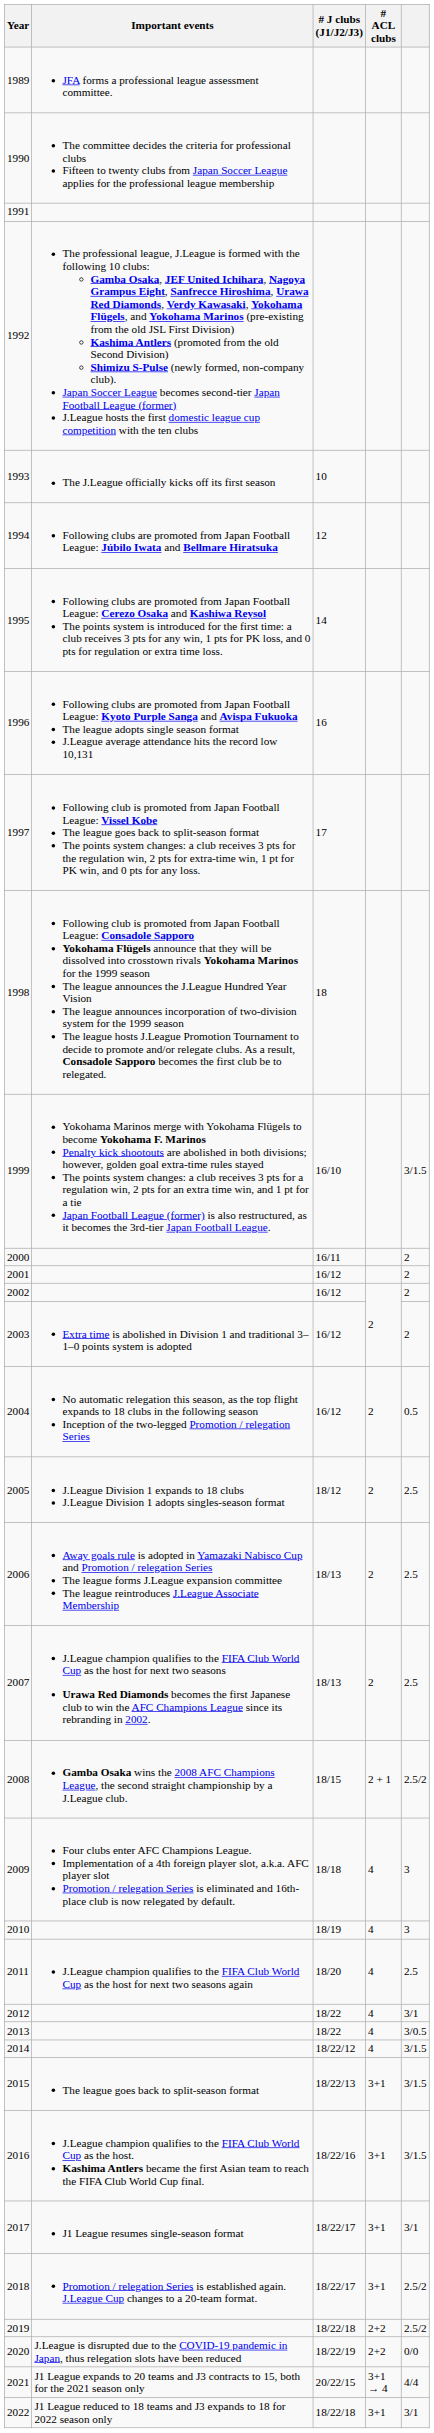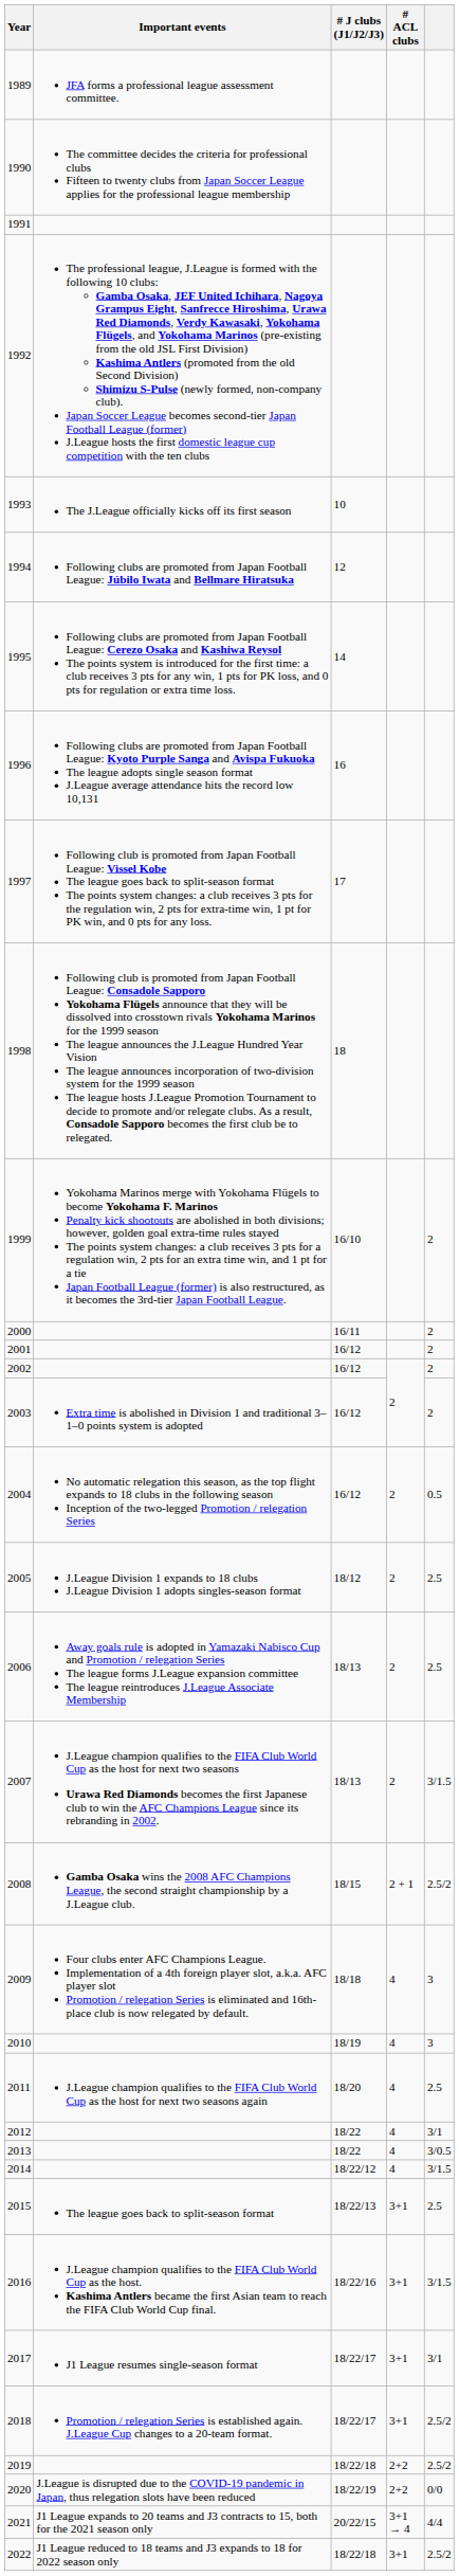 <table class="wikitable">
 <tr>
 <th>Year</th>
 <th>Important events</th>
 <th># J clubs<br>(J1/J2/J3)</th>
 <th># ACL clubs</th>
 <th></th>
 </tr>
 <tr>
 <td>1989</td>
 <td><br><ul><li><a href='#'>JFA</a> forms a professional league assessment committee.</li></ul></td>
 <td></td>
 <td></td>
 <td></td>
 </tr>
 <tr>
 <td>1990</td>
 <td><br><ul><li>The committee decides the criteria for professional clubs</li><li>Fifteen to twenty clubs from <a href='#'>Japan Soccer League</a> applies for the professional league membership</li></ul></td>
 <td></td>
 <td></td>
 <td></td>
 </tr>
 <tr>
 <td>1991</td>
 <td></td>
 <td></td>
 <td></td>
 <td></td>
 </tr>
 <tr>
 <td>1992</td>
 <td><br><ul><li>The professional league, J.League is formed with the following 10 clubs:<ul><li><strong><a href='#'>Gamba Osaka</a></strong>, <strong><a href='#'>JEF United Ichihara</a></strong>, <strong><a href='#'>Nagoya Grampus Eight</a></strong>, <strong><a href='#'>Sanfrecce Hiroshima</a></strong>, <strong><a href='#'>Urawa Red Diamonds</a></strong>, <strong><a href='#'>Verdy Kawasaki</a></strong>, <strong><a href='#'>Yokohama Flügels</a></strong>, and <strong><a href='#'>Yokohama Marinos</a></strong> (pre-existing from the old JSL First Division)</li><li><strong><a href='#'>Kashima Antlers</a></strong> (promoted from the old Second Division)</li><li><strong><a href='#'>Shimizu S-Pulse</a></strong> (newly formed, non-company club).</li></ul></li><li><a href='#'>Japan Soccer League</a> becomes second-tier <a href='#'>Japan Football League (former)</a></li><li>J.League hosts the first <a href='#'>domestic league cup competition</a> with the ten clubs</li></ul></td>
 <td></td>
 <td></td>
 <td></td>
 </tr>
 <tr>
 <td>1993</td>
 <td><br><ul><li>The J.League officially kicks off its first season</li></ul></td>
 <td>10</td>
 <td></td>
 <td></td>
 </tr>
 <tr>
 <td>1994</td>
 <td><br><ul><li>Following clubs are promoted from Japan Football League: <strong><a href='#'>Júbilo Iwata</a></strong> and <strong><a href='#'>Bellmare Hiratsuka</a></strong></li></ul></td>
 <td>12</td>
 <td></td>
 <td></td>
 </tr>
 <tr>
 <td>1995</td>
 <td><br><ul><li>Following clubs are promoted from Japan Football League: <strong><a href='#'>Cerezo Osaka</a></strong> and <strong><a href='#'>Kashiwa Reysol</a></strong></li><li>The points system is introduced for the first time: a club receives 3 pts for any win, 1 pts for PK loss, and 0 pts for regulation or extra time loss.</li></ul></td>
 <td>14</td>
 <td></td>
 <td></td>
 </tr>
 <tr>
 <td>1996</td>
 <td><br><ul><li>Following clubs are promoted from Japan Football League: <strong><a href='#'>Kyoto Purple Sanga</a></strong> and <strong><a href='#'>Avispa Fukuoka</a></strong></li><li>The league adopts single season format</li><li>J.League average attendance hits the record low 10,131</li></ul></td>
 <td>16</td>
 <td></td>
 <td></td>
 </tr>
 <tr>
 <td>1997</td>
 <td><br><ul><li>Following club is promoted from Japan Football League: <strong><a href='#'>Vissel Kobe</a></strong></li><li>The league goes back to split-season format</li><li>The points system changes: a club receives 3 pts for the regulation win, 2 pts for extra-time win, 1 pt for PK win, and 0 pts for any loss.</li></ul></td>
 <td>17</td>
 <td></td>
 <td></td>
 </tr>
 <tr>
 <td>1998</td>
 <td><br><ul><li>Following club is promoted from Japan Football League: <strong><a href='#'>Consadole Sapporo</a></strong></li><li><strong>Yokohama Flügels</strong> announce that they will be dissolved into crosstown rivals <strong>Yokohama Marinos</strong> for the 1999 season</li><li>The league announces the J.League Hundred Year Vision</li><li>The league announces incorporation of two-division system for the 1999 season</li><li>The league hosts J.League Promotion Tournament to decide to promote and/or relegate clubs.  As a result, <strong>Consadole Sapporo</strong> becomes the first club be to relegated.</li></ul></td>
 <td>18</td>
 <td></td>
 <td></td>
 </tr>
 <tr>
 <td>1999</td>
 <td><br><ul><li>Yokohama Marinos merge with Yokohama Flügels to become <strong>Yokohama F. Marinos</strong></li><li><a href='#'>Penalty kick shootouts</a> are abolished in both divisions; however, golden goal extra-time rules  stayed</li><li>The points system changes: a club receives 3 pts for a regulation win, 2 pts for an extra time win, and 1 pt for a tie</li><li><a href='#'>Japan Football League (former)</a> is also restructured, as it becomes the 3rd-tier <a href='#'>Japan Football League</a>.</li></ul></td>
 <td>16/10</td>
 <td></td>
-<td>3/1.5</td>
+<td>2</td>
 </tr>
 <tr>
 <td>2000</td>
 <td></td>
 <td>16/11</td>
 <td></td>
 <td>2</td>
 </tr>
 <tr>
 <td>2001</td>
 <td></td>
 <td>16/12</td>
 <td></td>
 <td>2</td>
 </tr>
 <tr>
 <td>2002</td>
 <td></td>
 <td>16/12</td>
 <td rowspan="2">2</td>
 <td>2</td>
 </tr>
 <tr>
 <td>2003</td>
 <td><br><ul><li><a href='#'>Extra time</a> is abolished in Division 1 and traditional 3–1–0 points system is adopted</li></ul></td>
 <td>16/12</td>
 <td>2</td>
 </tr>
 <tr>
 <td>2004</td>
 <td><br><ul><li>No automatic relegation this season, as the top flight expands to 18 clubs in the following season</li><li>Inception of the two-legged <a href='#'>Promotion / relegation Series</a></li></ul></td>
 <td>16/12</td>
 <td>2</td>
 <td>0.5</td>
 </tr>
 <tr>
 <td>2005</td>
 <td><br><ul><li>J.League Division 1 expands to 18 clubs</li><li>J.League Division 1 adopts singles-season format</li></ul></td>
 <td>18/12</td>
 <td>2</td>
 <td>2.5</td>
 </tr>
 <tr>
 <td>2006</td>
 <td><br><ul><li><a href='#'>Away goals rule</a> is adopted in <a href='#'>Yamazaki Nabisco Cup</a> and <a href='#'>Promotion / relegation Series</a></li><li>The league forms J.League expansion committee</li><li>The league reintroduces <a href='#'>J.League Associate Membership</a></li></ul></td>
 <td>18/13</td>
 <td>2</td>
 <td>2.5</td>
 </tr>
 <tr>
 <td>2007</td>
 <td><br><ul><li>J.League champion qualifies to the <a href='#'>FIFA Club World Cup</a> as the host for next two seasons</li></ul><ul><li><strong>Urawa Red Diamonds</strong> becomes the first Japanese club to win the <a href='#'>AFC Champions League</a> since its rebranding in <a href='#'>2002</a>.</li></ul></td>
 <td>18/13</td>
 <td>2</td>
-<td>2.5</td>
+<td>3/1.5</td>
 </tr>
 <tr>
 <td>2008</td>
 <td><br><ul><li><strong>Gamba Osaka</strong> wins the <a href='#'>2008 AFC Champions League</a>, the second straight championship by a J.League club.</li></ul></td>
 <td>18/15</td>
 <td>2 + 1</td>
 <td>2.5/2</td>
 </tr>
 <tr>
 <td>2009</td>
 <td><br><ul><li>Four clubs enter AFC Champions League.</li><li>Implementation of a 4th foreign player slot, a.k.a. AFC player slot</li><li><a href='#'>Promotion / relegation Series</a> is eliminated and 16th-place club is now relegated by default.</li></ul></td>
 <td>18/18</td>
 <td>4</td>
 <td>3</td>
 </tr>
 <tr>
 <td>2010</td>
 <td></td>
 <td>18/19</td>
 <td>4</td>
 <td>3</td>
 </tr>
 <tr>
 <td>2011</td>
 <td><br><ul><li>J.League champion qualifies to the <a href='#'>FIFA Club World Cup</a> as the host for next two seasons again</li></ul></td>
 <td>18/20</td>
 <td>4</td>
 <td>2.5</td>
 </tr>
 <tr>
 <td>2012</td>
 <td></td>
 <td>18/22</td>
 <td>4</td>
 <td>3/1</td>
 </tr>
 <tr>
 <td>2013</td>
 <td></td>
 <td>18/22</td>
 <td>4</td>
 <td>3/0.5</td>
 </tr>
 <tr>
 <td>2014</td>
 <td></td>
 <td>18/22/12</td>
 <td>4</td>
 <td>3/1.5</td>
 </tr>
 <tr>
 <td>2015</td>
 <td><br><ul><li>The league goes back to split-season format</li></ul></td>
 <td>18/22/13</td>
 <td>3+1</td>
-<td>3/1.5</td>
+<td>2.5</td>
 </tr>
 <tr>
 <td>2016</td>
 <td><br><ul><li>J.League champion qualifies to the <a href='#'>FIFA Club World Cup</a> as the host.</li><li><strong>Kashima Antlers</strong> became the first Asian team to reach the FIFA Club World Cup final.</li></ul></td>
 <td>18/22/16</td>
 <td>3+1</td>
 <td>3/1.5</td>
 </tr>
 <tr>
 <td>2017</td>
 <td><br><ul><li>J1 League resumes single-season format</li></ul></td>
 <td>18/22/17</td>
 <td>3+1</td>
 <td>3/1</td>
 </tr>
 <tr>
 <td>2018</td>
 <td><br><ul><li><a href='#'>Promotion / relegation Series</a> is established again. <a href='#'>J.League Cup</a> changes to a 20-team format.</li></ul></td>
 <td>18/22/17</td>
 <td>3+1</td>
 <td>2.5/2</td>
 </tr>
 <tr>
 <td>2019</td>
 <td></td>
 <td>18/22/18</td>
 <td>2+2</td>
 <td>2.5/2</td>
 </tr>
 <tr>
 <td>2020</td>
 <td>J.League is disrupted due to the <a href='#'>COVID-19 pandemic in Japan</a>, thus relegation slots have been reduced</td>
 <td>18/22/19</td>
 <td>2+2</td>
 <td>0/0</td>
 </tr>
 <tr>
 <td>2021</td>
 <td>J1 League expands to 20 teams and J3 contracts to 15, both for the 2021 season only</td>
 <td>20/22/15</td>
 <td>3+1 → 4</td>
 <td>4/4</td>
 </tr>
 <tr>
 <td>2022</td>
 <td>J1 League reduced to 18 teams and J3 expands to 18 for 2022 season only</td>
 <td>18/22/18</td>
 <td>3+1</td>
-<td>3/1</td>
+<td>2.5/2</td>
 </tr>
 </table>
